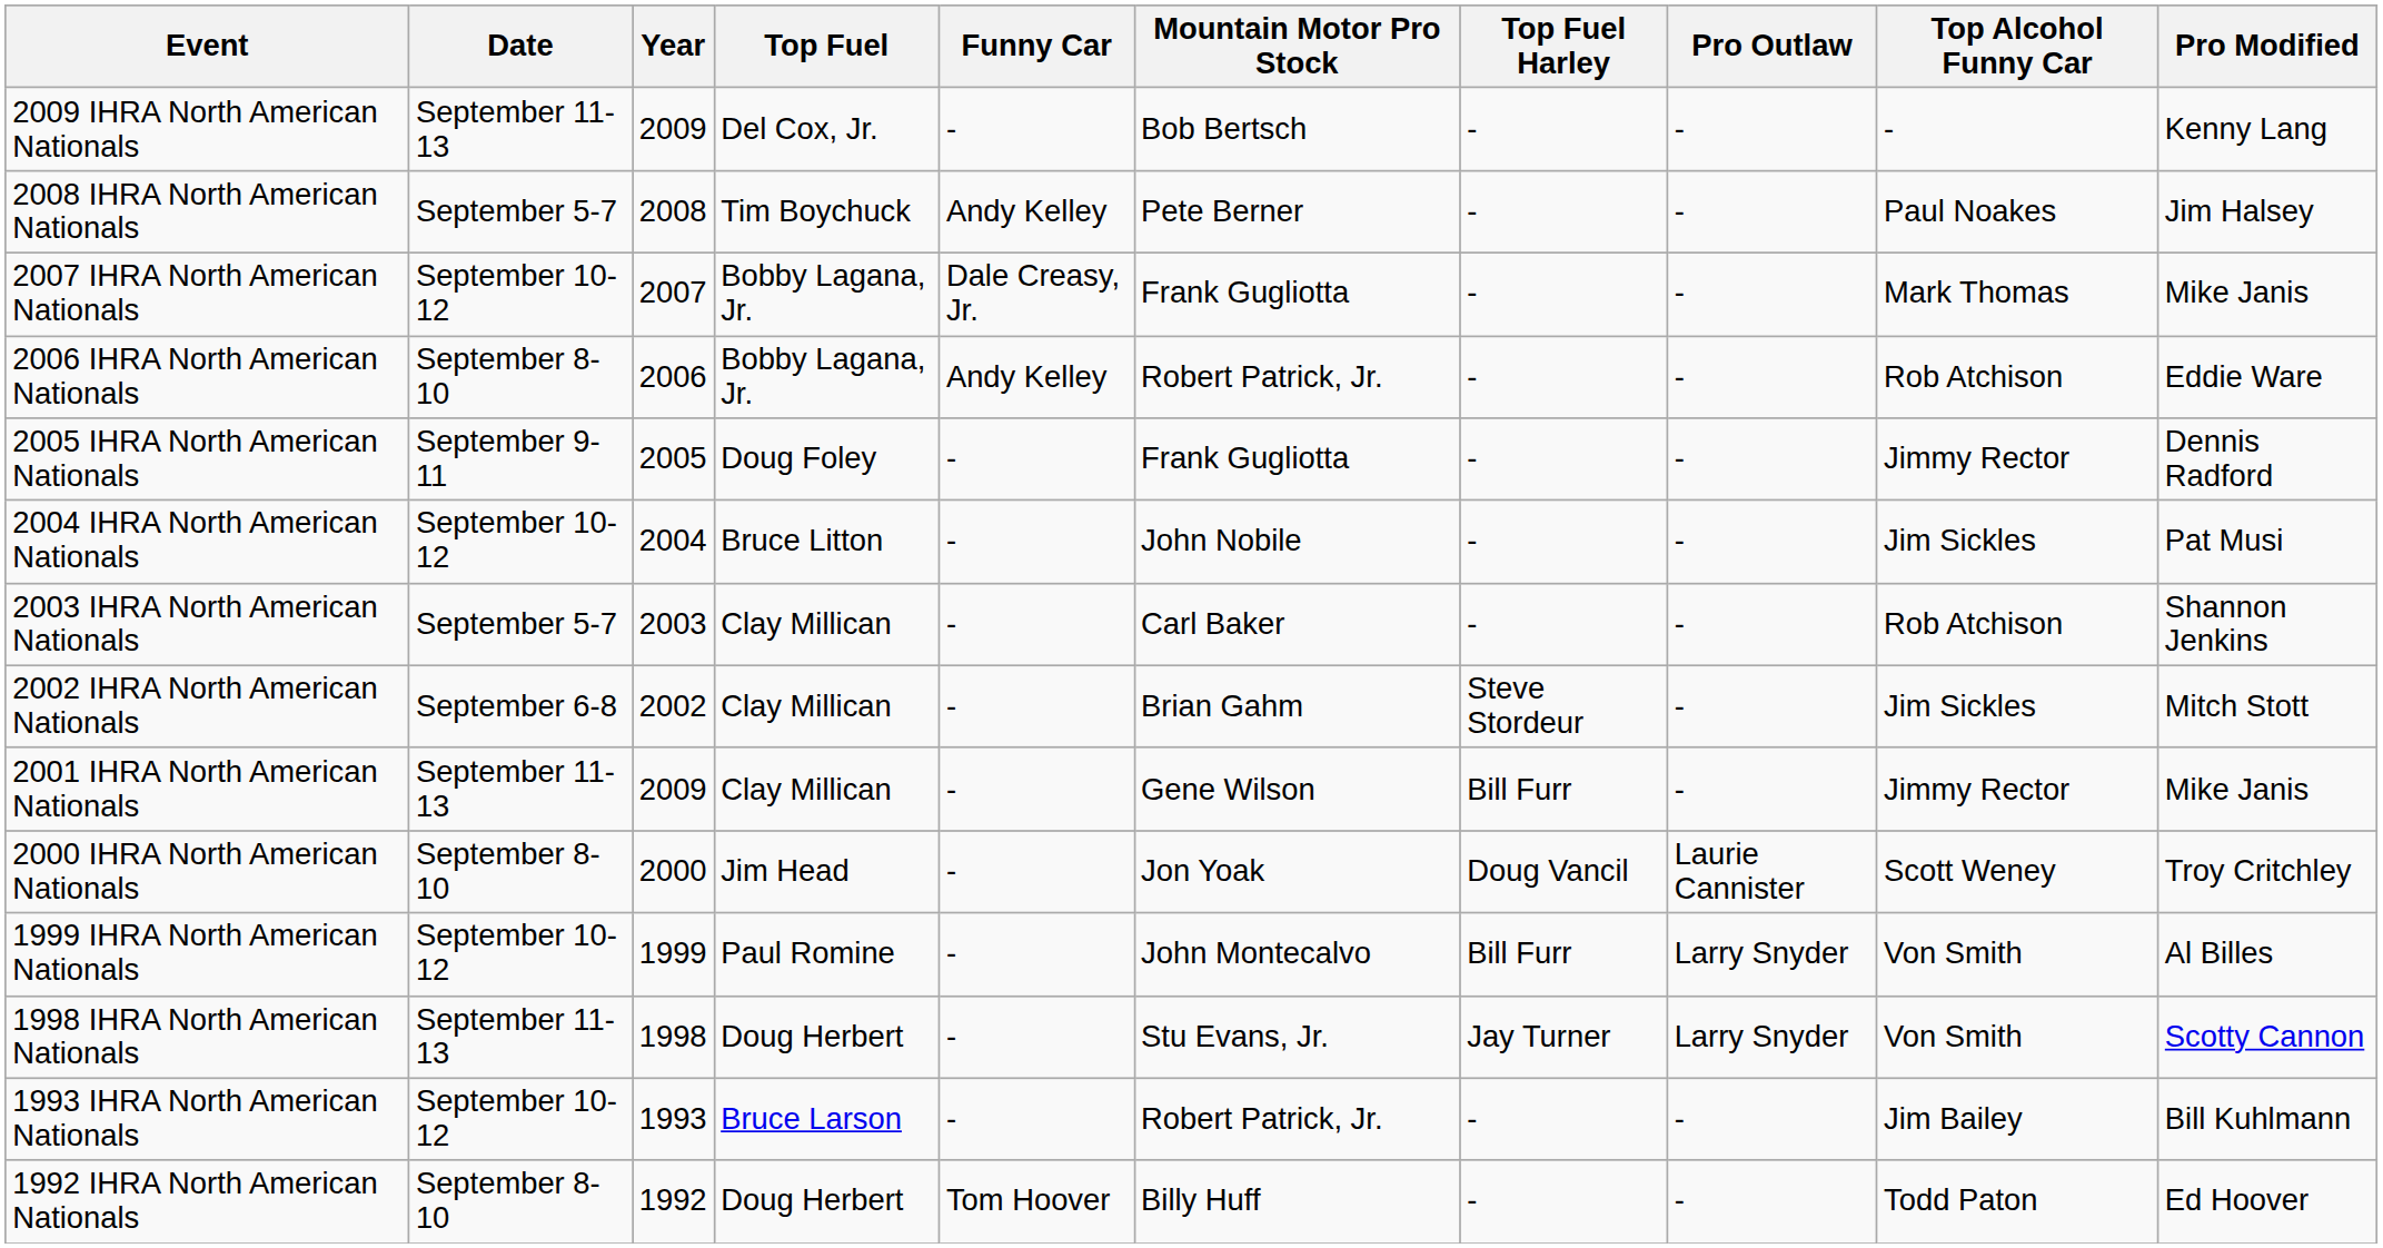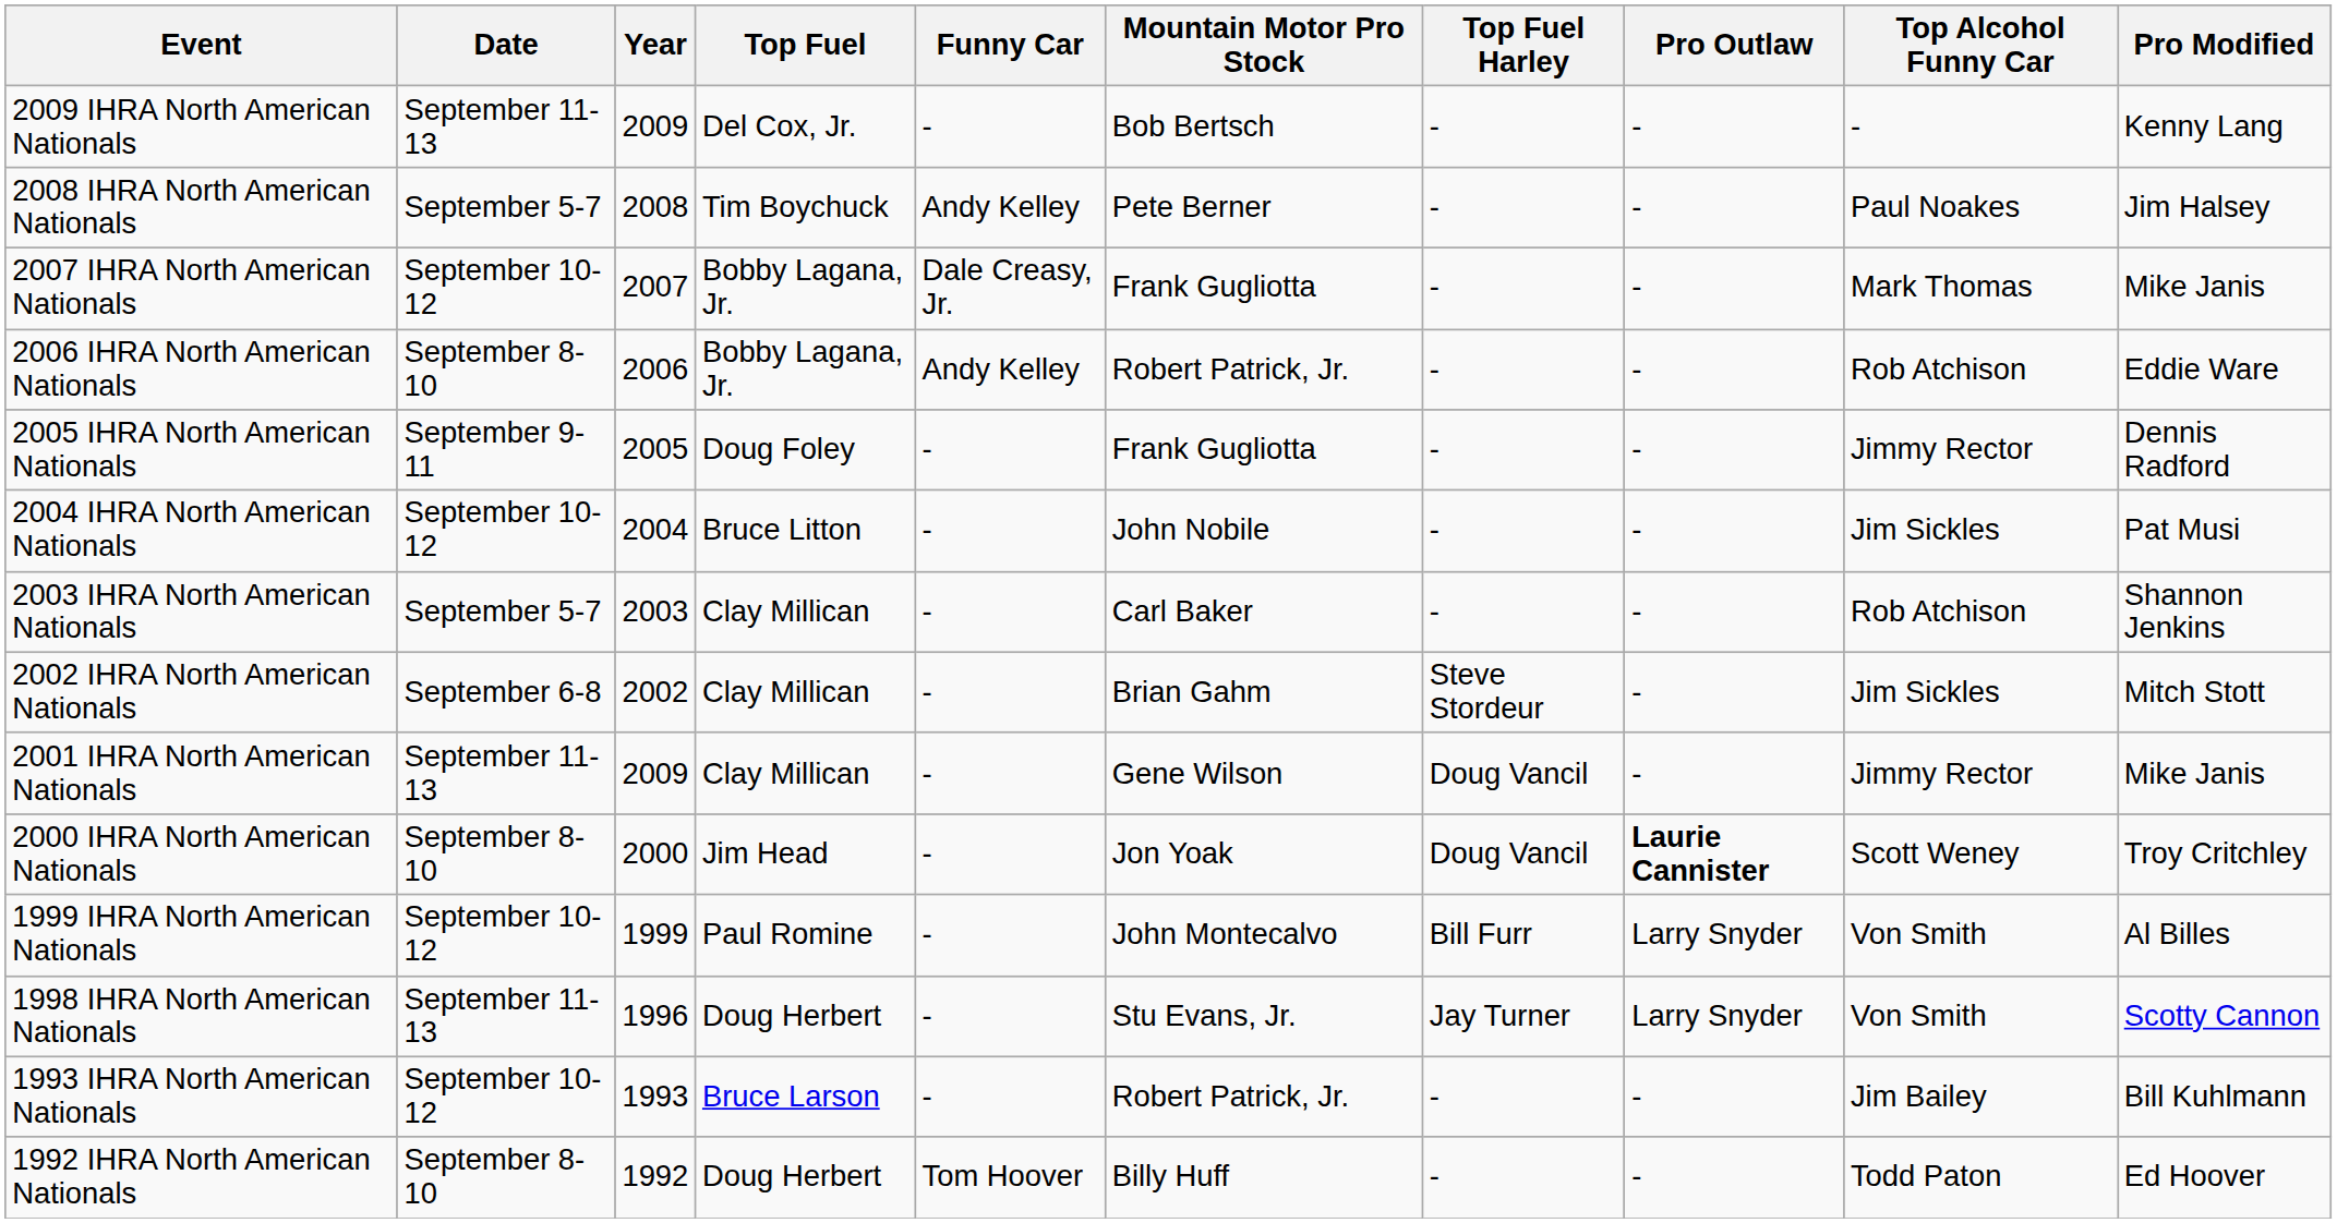 <table class="wikitable sortable">
 <tr>
 <th>Event</th>
 <th>Date</th>
 <th>Year</th>
 <th>Top Fuel</th>
 <th>Funny Car</th>
 <th>Mountain Motor Pro Stock</th>
 <th>Top Fuel Harley</th>
 <th>Pro Outlaw</th>
 <th>Top Alcohol Funny Car</th>
 <th>Pro Modified</th>
 </tr>
 <tr>
 <td>2009 IHRA North American Nationals</td>
 <td>September 11-13</td>
 <td>2009</td>
 <td>Del Cox, Jr.</td>
 <td>-</td>
 <td>Bob Bertsch</td>
 <td>-</td>
 <td>-</td>
 <td>-</td>
 <td>Kenny Lang</td>
 </tr>
 <tr>
 <td>2008 IHRA North American Nationals</td>
 <td>September 5-7</td>
 <td>2008</td>
 <td>Tim Boychuck</td>
 <td>Andy Kelley</td>
 <td>Pete Berner</td>
 <td>-</td>
 <td>-</td>
 <td>Paul Noakes</td>
 <td>Jim Halsey</td>
 </tr>
 <tr>
 <td>2007 IHRA North American Nationals</td>
 <td>September 10-12</td>
 <td>2007</td>
 <td>Bobby Lagana, Jr.</td>
 <td>Dale Creasy, Jr.</td>
 <td>Frank Gugliotta</td>
 <td>-</td>
 <td>-</td>
 <td>Mark Thomas</td>
 <td>Mike Janis</td>
 </tr>
 <tr>
 <td>2006 IHRA North American Nationals</td>
 <td>September 8-10</td>
 <td>2006</td>
 <td>Bobby Lagana, Jr.</td>
 <td>Andy Kelley</td>
 <td>Robert Patrick, Jr.</td>
 <td>-</td>
 <td>-</td>
 <td>Rob Atchison</td>
 <td>Eddie Ware</td>
 </tr>
 <tr>
 <td>2005 IHRA North American Nationals</td>
 <td>September 9-11</td>
 <td>2005</td>
 <td>Doug Foley</td>
 <td>-</td>
 <td>Frank Gugliotta</td>
 <td>-</td>
 <td>-</td>
 <td>Jimmy Rector</td>
 <td>Dennis Radford</td>
 </tr>
 <tr>
 <td>2004 IHRA North American Nationals</td>
 <td>September 10-12</td>
 <td>2004</td>
 <td>Bruce Litton</td>
 <td>-</td>
 <td>John Nobile</td>
 <td>-</td>
 <td>-</td>
 <td>Jim Sickles</td>
 <td>Pat Musi</td>
 </tr>
 <tr>
 <td>2003 IHRA North American Nationals</td>
 <td>September 5-7</td>
 <td>2003</td>
 <td>Clay Millican</td>
 <td>-</td>
 <td>Carl Baker</td>
 <td>-</td>
 <td>-</td>
 <td>Rob Atchison</td>
 <td>Shannon Jenkins</td>
 </tr>
 <tr>
 <td>2002 IHRA North American Nationals</td>
 <td>September 6-8</td>
 <td>2002</td>
 <td>Clay Millican</td>
 <td>-</td>
 <td>Brian Gahm</td>
 <td>Steve Stordeur</td>
 <td>-</td>
 <td>Jim Sickles</td>
 <td>Mitch Stott</td>
 </tr>
 <tr>
 <td>2001 IHRA North American Nationals</td>
 <td>September 11-13</td>
 <td>2009</td>
 <td>Clay Millican</td>
 <td>-</td>
 <td>Gene Wilson</td>
-<td>Bill Furr</td>
+<td>Doug Vancil</td>
 <td>-</td>
 <td>Jimmy Rector</td>
 <td>Mike Janis</td>
 </tr>
 <tr>
 <td>2000 IHRA North American Nationals</td>
 <td>September 8-10</td>
 <td>2000</td>
 <td>Jim Head</td>
 <td>-</td>
 <td>Jon Yoak</td>
 <td>Doug Vancil</td>
-<td>Laurie Cannister</td>
+<td><strong>Laurie Cannister</strong></td>
 <td>Scott Weney</td>
 <td>Troy Critchley</td>
 </tr>
 <tr>
 <td>1999 IHRA North American Nationals</td>
 <td>September 10-12</td>
 <td>1999</td>
 <td>Paul Romine</td>
 <td>-</td>
 <td>John Montecalvo</td>
 <td>Bill Furr</td>
 <td>Larry Snyder</td>
 <td>Von Smith</td>
 <td>Al Billes</td>
 </tr>
 <tr>
 <td>1998 IHRA North American Nationals</td>
 <td>September 11-13</td>
-<td>1998</td>
+<td>1996</td>
 <td>Doug Herbert</td>
 <td>-</td>
 <td>Stu Evans, Jr.</td>
 <td>Jay Turner</td>
 <td>Larry Snyder</td>
 <td>Von Smith</td>
 <td><a href='#'>Scotty Cannon</a></td>
 </tr>
 <tr>
 <td>1993 IHRA North American Nationals</td>
 <td>September 10-12</td>
 <td>1993</td>
 <td><a href='#'>Bruce Larson</a></td>
 <td>-</td>
 <td>Robert Patrick, Jr.</td>
 <td>-</td>
 <td>-</td>
 <td>Jim Bailey</td>
 <td>Bill Kuhlmann</td>
 </tr>
 <tr>
 <td>1992 IHRA North American Nationals</td>
 <td>September 8-10</td>
 <td>1992</td>
 <td>Doug Herbert</td>
 <td>Tom Hoover</td>
 <td>Billy Huff</td>
 <td>-</td>
 <td>-</td>
 <td>Todd Paton</td>
 <td>Ed Hoover</td>
 </tr>
 </table>
